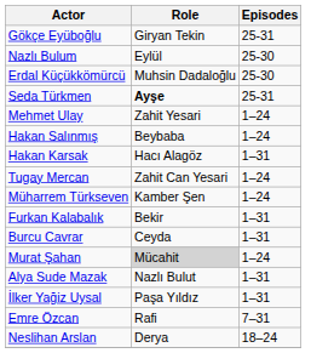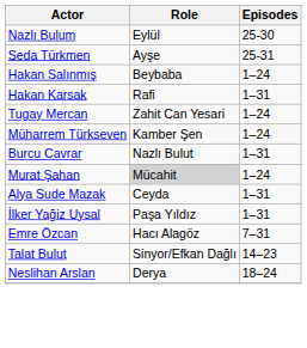 <table class="wikitable" style="font-size: 95%;">
 <tr>
 <th>Actor</th>
 <th>Role</th>
 <th>Episodes</th>
 </tr>
 <tr>
-<td><a href='#'>Gökçe Eyüboğlu</a></td>
-<td>Giryan Tekin</td>
-<td>25-31</td>
-</tr>
-<tr>
 <td><a href='#'>Nazlı Bulum</a></td>
 <td>Eylül</td>
 <td>25-30</td>
 </tr>
 <tr>
-<td><a href='#'>Erdal Küçükkömürcü</a></td>
-<td>Muhsin Dadaloğlu</td>
-<td>25-30</td>
-</tr>
-<tr>
 <td><a href='#'>Seda Türkmen</a></td>
-<td><strong>Ayşе</strong></td>
+<td>Ayşе</td>
 <td>25-31</td>
-</tr>
-<tr>
-<td><a href='#'>Mehmet Ulay</a></td>
-<td>Zahit Yesari</td>
-<td>1–24</td>
 </tr>
 <tr>
 <td><a href='#'>Hakan Salınmış</a></td>
 <td>Beybaba</td>
 <td>1–24</td>
 </tr>
 <tr>
 <td><a href='#'>Hakan Karsak</a></td>
-<td>Hacı Alagöz</td>
+<td>Rafi</td>
 <td>1–31</td>
 </tr>
 <tr>
 <td><a href='#'>Tugay Mercan</a></td>
 <td>Zahit Can Yesari</td>
 <td>1–24</td>
 </tr>
 <tr>
 <td><a href='#'>Müharrem Türkseven</a></td>
 <td>Kamber Şen</td>
 <td>1–24</td>
 </tr>
 <tr>
-<td><a href='#'>Furkan Kalabalık</a></td>
-<td>Bekir</td>
-<td>1–31</td>
-</tr>
-<tr>
 <td><a href='#'>Burcu Cavrar</a></td>
-<td>Ceyda</td>
+<td>Nazlı Bulut</td>
 <td>1–31</td>
 </tr>
 <tr>
 <td><a href='#'>Murat Şahan</a></td>
 <td style="background: lightgrey;">Mücahit</td>
 <td>1–24</td>
 </tr>
 <tr>
 <td><a href='#'>Alya Sude Mazak</a></td>
-<td>Nazlı Bulut</td>
+<td>Ceyda</td>
 <td>1–31</td>
 </tr>
 <tr>
 <td><a href='#'>İlker Yağiz Uysal</a></td>
 <td>Paşa Yıldız</td>
 <td>1–31</td>
 </tr>
 <tr>
 <td><a href='#'>Emre Özcan</a></td>
-<td>Rafi</td>
+<td>Hacı Alagöz</td>
 <td>7–31</td>
+</tr>
+<tr>
+<td><a href='#'>Talat Bulut</a></td>
+<td>Sinyor/Efkan Dağlı</td>
+<td>14–23</td>
 </tr>
 <tr>
 <td><a href='#'>Neslihan Arslan</a></td>
 <td>Derya</td>
 <td>18–24</td>
 </tr>
 <tr>
 </tr>
 </table>
